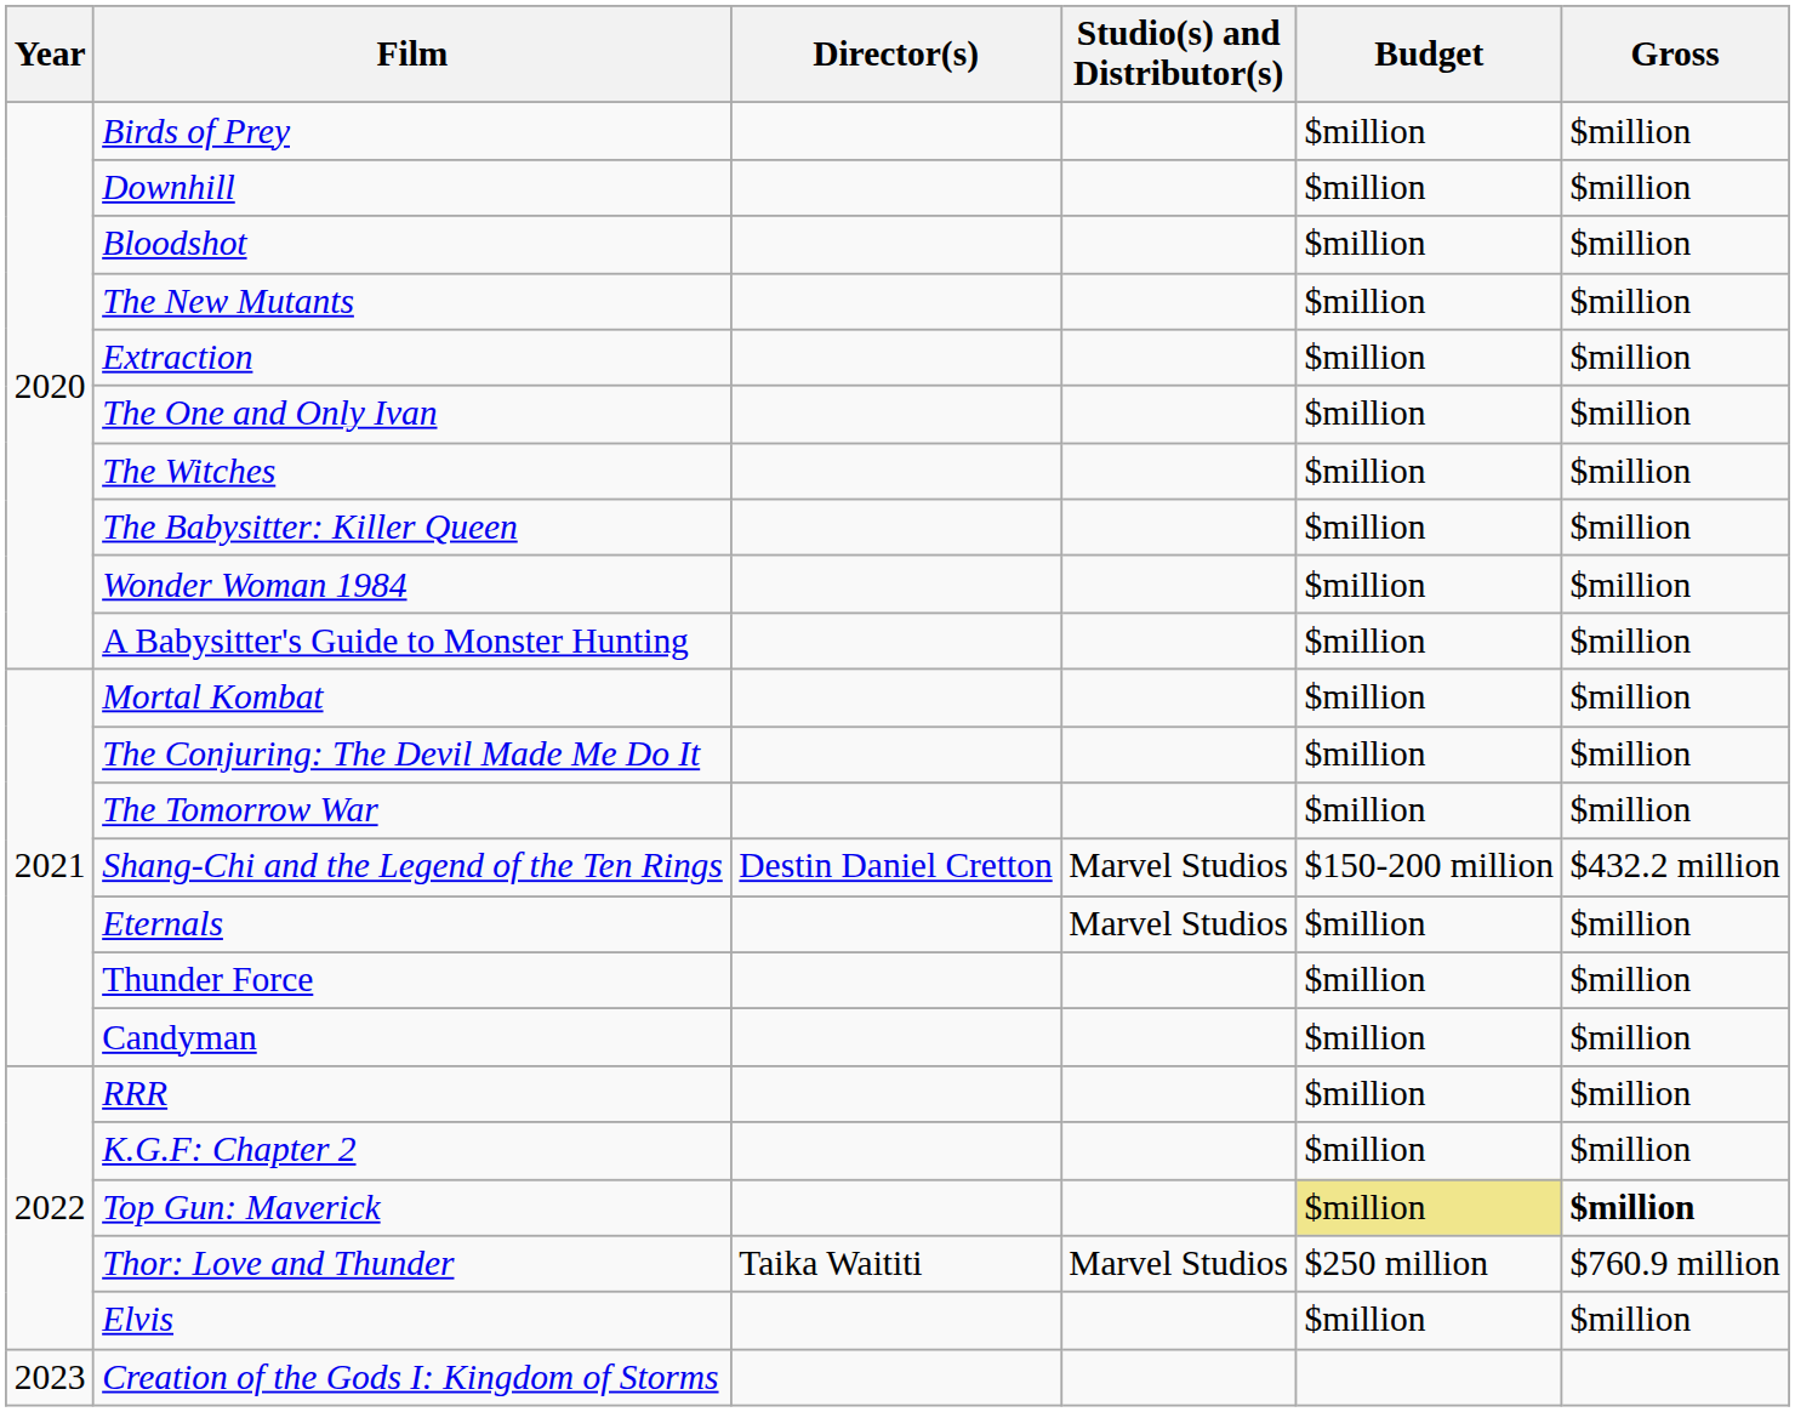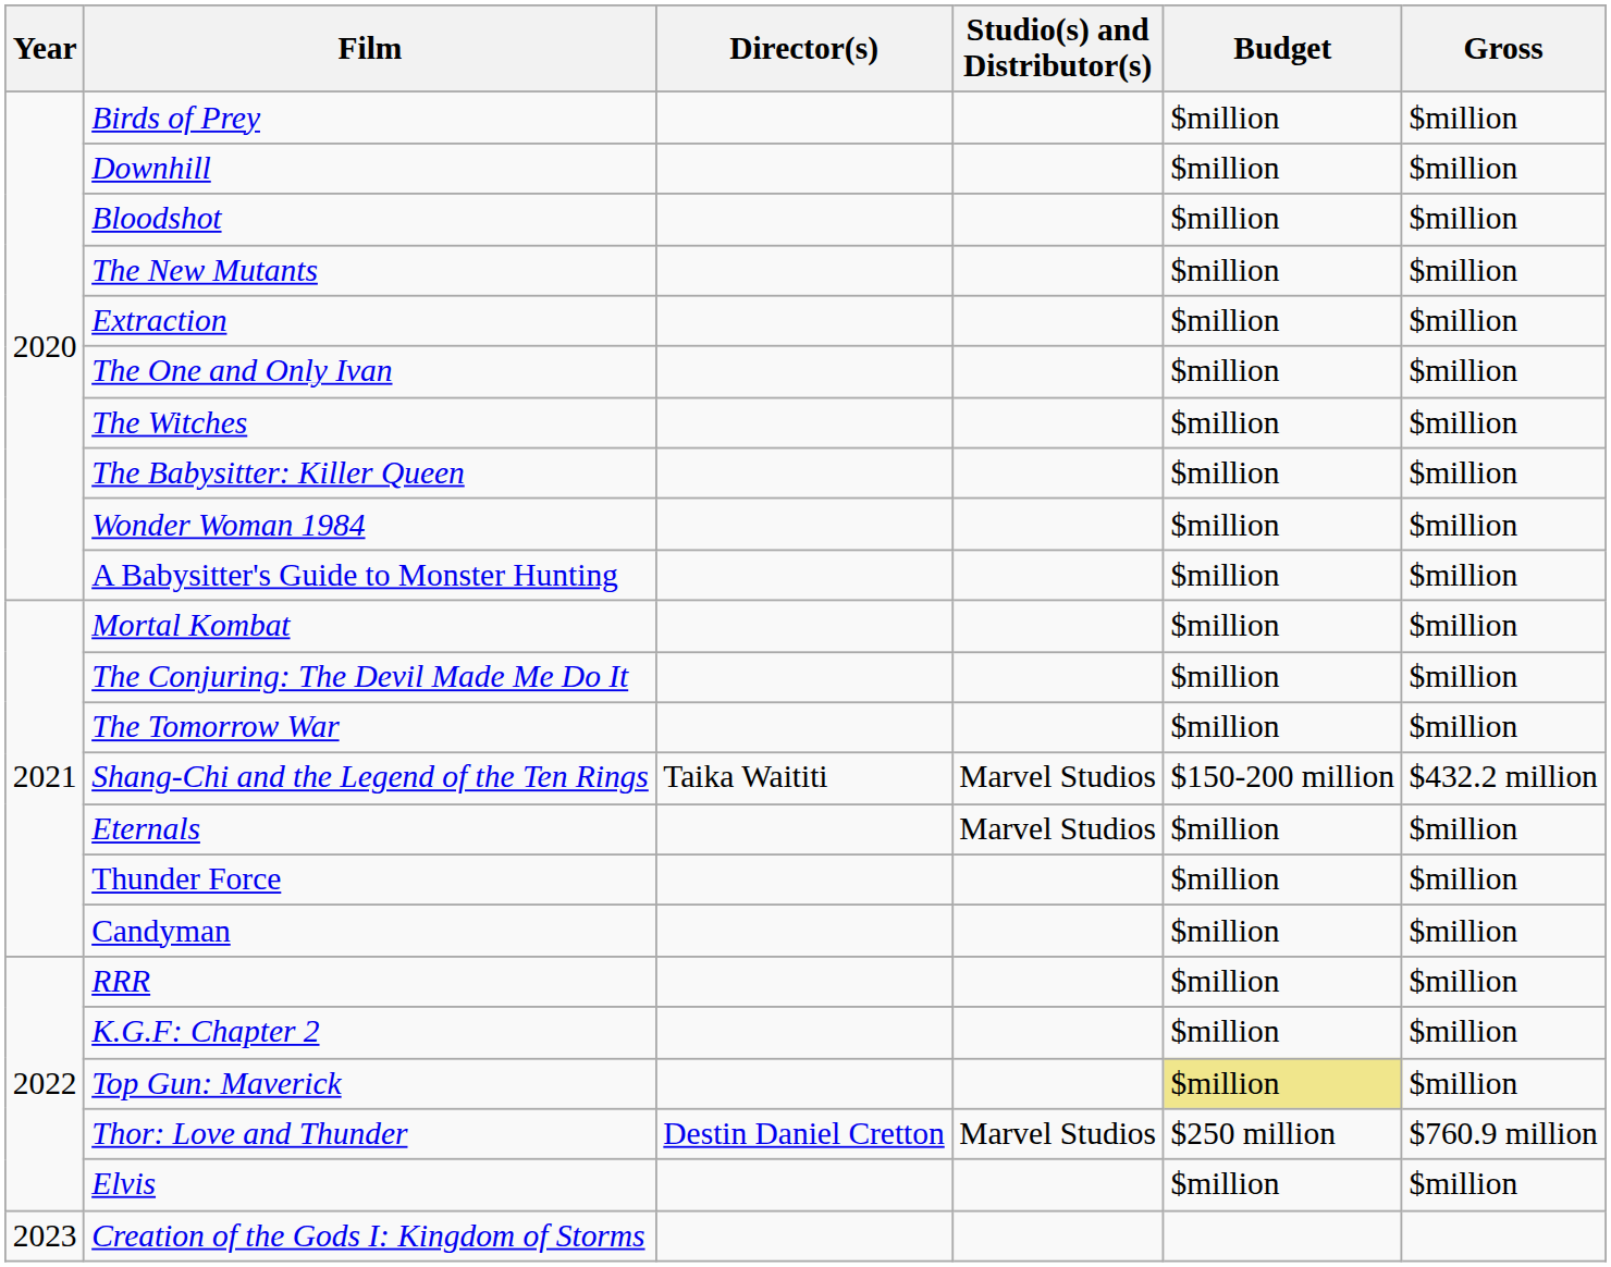 <table class="wikitable">
 <tr>
 <th>Year</th>
 <th>Film</th>
 <th>Director(s)</th>
 <th>Studio(s) and<br>Distributor(s)</th>
 <th>Budget</th>
 <th>Gross</th>
 </tr>
 <tr>
 <td rowspan="10">2020</td>
 <td><em><a href='#'>Birds of Prey</a></em></td>
 <td></td>
 <td></td>
 <td>$million</td>
 <td>$million</td>
 </tr>
 <tr>
 <td><em><a href='#'>Downhill</a></em></td>
 <td></td>
 <td></td>
 <td>$million</td>
 <td>$million</td>
 </tr>
 <tr>
 <td><em><a href='#'>Bloodshot</a></em></td>
 <td></td>
 <td></td>
 <td>$million</td>
 <td>$million</td>
 </tr>
 <tr>
 <td><em><a href='#'>The New Mutants</a></em></td>
 <td></td>
 <td></td>
 <td>$million</td>
 <td>$million</td>
 </tr>
 <tr>
 <td><em><a href='#'>Extraction</a></em></td>
 <td></td>
 <td></td>
 <td>$million</td>
 <td>$million</td>
 </tr>
 <tr>
 <td><em><a href='#'>The One and Only Ivan</a></em></td>
 <td></td>
 <td></td>
 <td>$million</td>
 <td>$million</td>
 </tr>
 <tr>
 <td><em><a href='#'>The Witches</a></em></td>
 <td></td>
 <td></td>
 <td>$million</td>
 <td>$million</td>
 </tr>
 <tr>
 <td><em><a href='#'>The Babysitter: Killer Queen</a></em></td>
 <td></td>
 <td></td>
 <td>$million</td>
 <td>$million</td>
 </tr>
 <tr>
 <td><em><a href='#'>Wonder Woman 1984</a></em></td>
 <td></td>
 <td></td>
 <td>$million</td>
 <td>$million</td>
 </tr>
 <tr>
 <td><a href='#'>A Babysitter's Guide to Monster Hunting</a></td>
 <td></td>
 <td></td>
 <td>$million</td>
 <td>$million</td>
 </tr>
 <tr>
 <td rowspan="7">2021</td>
 <td><em><a href='#'>Mortal Kombat</a></em></td>
 <td></td>
 <td></td>
 <td>$million</td>
 <td>$million</td>
 </tr>
 <tr>
 <td><em><a href='#'>The Conjuring: The Devil Made Me Do It</a></em></td>
 <td></td>
 <td></td>
 <td>$million</td>
 <td>$million</td>
 </tr>
 <tr>
 <td><em><a href='#'>The Tomorrow War</a></em></td>
 <td></td>
 <td></td>
 <td>$million</td>
 <td>$million</td>
 </tr>
 <tr>
 <td><em><a href='#'>Shang-Chi and the Legend of the Ten Rings</a></em></td>
-<td><a href='#'>Destin Daniel Cretton</a></td>
+<td>Taika Waititi</td>
 <td>Marvel Studios</td>
 <td>$150-200 million</td>
 <td>$432.2 million</td>
 </tr>
 <tr>
 <td><em><a href='#'>Eternals</a></em></td>
 <td></td>
 <td>Marvel Studios</td>
 <td>$million</td>
 <td>$million</td>
 </tr>
 <tr>
 <td><a href='#'>Thunder Force</a></td>
 <td></td>
 <td></td>
 <td>$million</td>
 <td>$million</td>
 </tr>
 <tr>
 <td><a href='#'>Candyman</a></td>
 <td></td>
 <td></td>
 <td>$million</td>
 <td>$million</td>
 </tr>
 <tr>
 <td rowspan="5">2022</td>
 <td><em><a href='#'>RRR</a></em></td>
 <td></td>
 <td></td>
 <td>$million</td>
 <td>$million</td>
 </tr>
 <tr>
 <td><em><a href='#'>K.G.F: Chapter 2</a></em></td>
 <td></td>
 <td></td>
 <td>$million</td>
 <td>$million</td>
 </tr>
 <tr>
 <td><em><a href='#'>Top Gun: Maverick</a></em></td>
 <td></td>
 <td></td>
 <td style="background: khaki;">$million</td>
-<td><strong>$million</strong></td>
+<td>$million</td>
 </tr>
 <tr>
 <td><em><a href='#'>Thor: Love and Thunder</a></em></td>
-<td>Taika Waititi</td>
+<td><a href='#'>Destin Daniel Cretton</a></td>
 <td>Marvel Studios</td>
 <td>$250 million</td>
 <td>$760.9 million</td>
 </tr>
 <tr>
 <td><em><a href='#'>Elvis</a></em></td>
 <td></td>
 <td></td>
 <td>$million</td>
 <td>$million</td>
 </tr>
 <tr>
 <td rowspan="1">2023</td>
 <td><em><a href='#'>Creation of the Gods I: Kingdom of Storms</a></em></td>
 <td></td>
 <td></td>
 <td></td>
 <td></td>
 </tr>
 </table>
